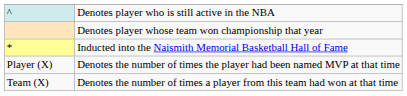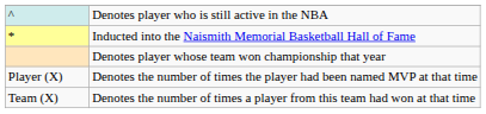 <table class="wikitable">
 <tr>
 </tr>
 <tr>
 <td style="background-color:#CFECEC; border:1px solid #aaaaaa; width:6em">^</td>
 <td>Denotes player who is still active in the NBA</td>
 </tr>
 <tr>
+<td style="background-color:#FFFF99; border:1px solid #aaaaaa; width:6em">*</td>
+<td>Inducted into the <a href='#'>Naismith Memorial Basketball Hall of Fame</a></td>
+</tr>
+<tr>
 <td style="background-color:#FFE6BD; border:1px solid #aaaaaa; width:6em"></td>
 <td>Denotes player whose team won championship that year</td>
-</tr>
-<tr>
-<td style="background-color:#FFFF99; border:1px solid #aaaaaa; width:6em">*</td>
-<td>Inducted into the <a href='#'>Naismith Memorial Basketball Hall of Fame</a></td>
 </tr>
 <tr>
 <td>Player (X)</td>
 <td>Denotes the number of times the player had been named MVP at that time</td>
 </tr>
 <tr>
 <td>Team (X)</td>
 <td>Denotes the number of times a player from this team had won at that time</td>
 </tr>
 </table>
